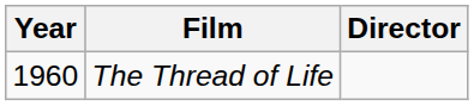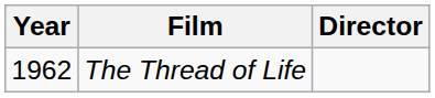 <table class="wikitable">
 <tr>
 <th>Year</th>
 <th>Film</th>
 <th>Director</th>
 </tr>
 <tr>
-<td>1960</td>
+<td>1962</td>
 <td><em>The Thread of Life</em></td>
 <td></td>
 </tr>
 </table>
